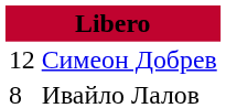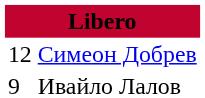 <table class="toccolours" border="0" cellpadding="2" cellspacing="0" align="left" style="margin:0.5em;">
 <tr>
 <th colspan="2" align="center" bgcolor="#C0032F"><span>Libero</span></th>
 </tr>
 <tr>
 <td>12</td>
 <td> <a href='#'>Симеон Добрев</a></td>
 </tr>
 <tr>
-<td>8</td>
+<td>9</td>
 <td> Ивайло Лалов</td>
 </tr>
 </table>
